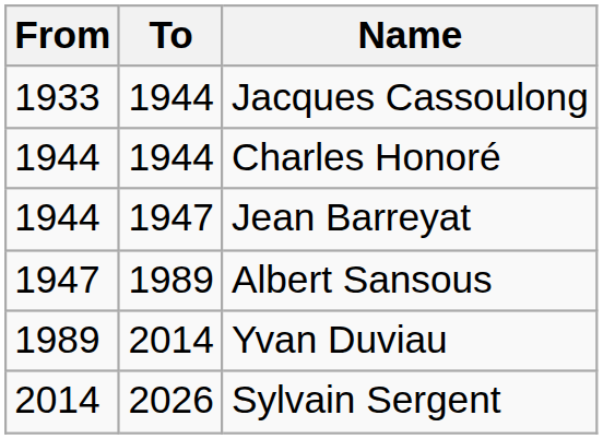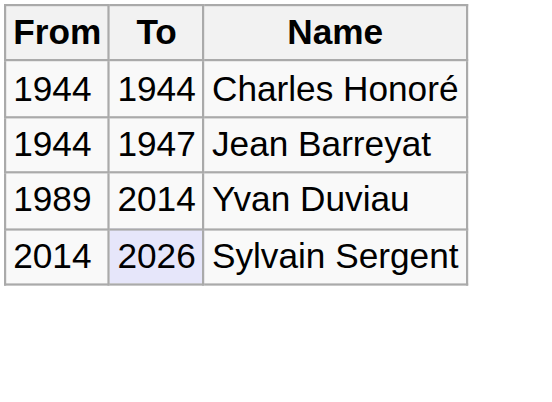 <table class="wikitable">
 <tr>
 <th>From</th>
 <th>To</th>
 <th>Name</th>
-</tr>
-<tr>
-<td>1933</td>
-<td>1944</td>
-<td>Jacques Cassoulong</td>
 </tr>
 <tr>
 <td>1944</td>
 <td>1944</td>
 <td>Charles Honoré</td>
 </tr>
 <tr>
 <td>1944</td>
 <td>1947</td>
 <td>Jean Barreyat</td>
 </tr>
 <tr>
-<td>1947</td>
-<td>1989</td>
-<td>Albert Sansous</td>
-</tr>
-<tr>
 <td>1989</td>
 <td>2014</td>
 <td>Yvan Duviau</td>
 </tr>
 <tr>
 <td>2014</td>
-<td>2026</td>
+<td style="background: lavender;">2026</td>
 <td>Sylvain Sergent</td>
 </tr>
 </table>
